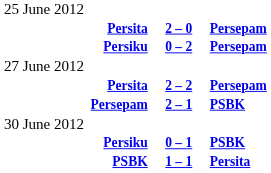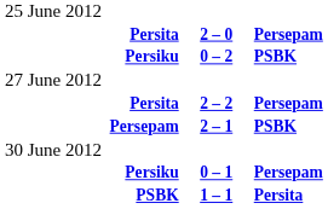 <table style="width:100%;" cellspacing="1">
 <tr>
 <th width=25%></th>
 <th width=10%></th>
 <th></th>
 </tr>
 <tr>
 <td>25 June 2012</td>
 </tr>
 <tr style=font-size:90%>
 <td align=right><strong><a href='#'>Persita</a></strong></td>
 <td align=center><strong><a href='#'>2 – 0</a></strong></td>
 <td><strong><a href='#'>Persepam</a></strong></td>
 </tr>
 <tr style=font-size:90%>
 <td align=right><strong><a href='#'>Persiku</a></strong></td>
 <td align=center><strong><a href='#'>0 – 2</a></strong></td>
-<td><strong><a href='#'>Persepam</a></strong></td>
+<td><strong><a href='#'>PSBK</a></strong></td>
 </tr>
 <tr>
 <td>27 June 2012</td>
 </tr>
 <tr style=font-size:90%>
 <td align=right><strong><a href='#'>Persita</a></strong></td>
 <td align=center><strong><a href='#'>2 – 2</a></strong></td>
 <td><strong><a href='#'>Persepam</a></strong></td>
 </tr>
 <tr style=font-size:90%>
 <td align=right><strong><a href='#'>Persepam</a></strong></td>
 <td align=center><strong><a href='#'>2 – 1</a></strong></td>
 <td><strong><a href='#'>PSBK</a></strong></td>
 </tr>
 <tr>
 <td>30 June 2012</td>
 </tr>
 <tr style=font-size:90%>
 <td align=right><strong><a href='#'>Persiku</a></strong></td>
 <td align=center><strong><a href='#'>0 – 1</a></strong></td>
-<td><strong><a href='#'>PSBK</a></strong></td>
+<td><strong><a href='#'>Persepam</a></strong></td>
 </tr>
 <tr style=font-size:90%>
 <td align=right><strong><a href='#'>PSBK</a></strong></td>
 <td align=center><strong><a href='#'>1 – 1</a></strong></td>
 <td><strong><a href='#'>Persita</a></strong></td>
 </tr>
 </table>
